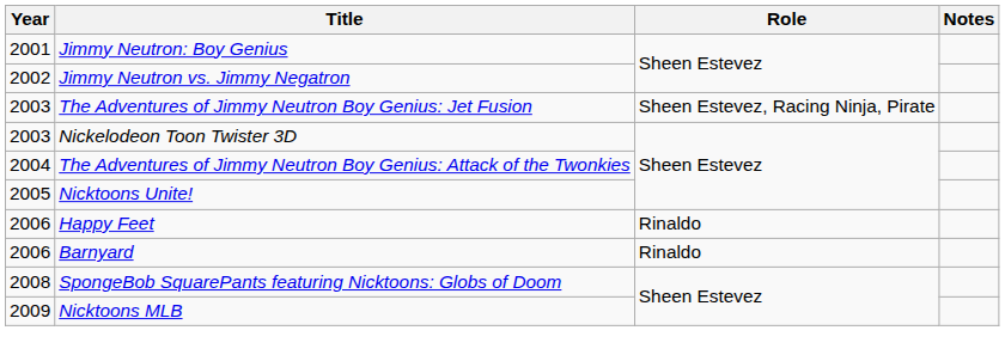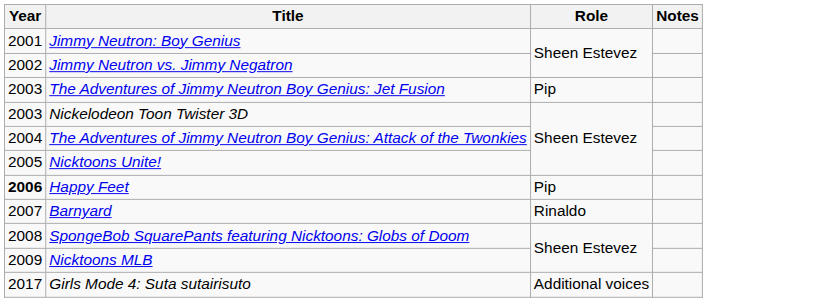 <table class="wikitable">
 <tr>
 <th>Year</th>
 <th>Title</th>
 <th>Role</th>
 <th>Notes</th>
 </tr>
 <tr>
 <td>2001</td>
 <td><em><a href='#'>Jimmy Neutron: Boy Genius</a></em></td>
 <td rowspan=2>Sheen Estevez</td>
 <td></td>
 </tr>
 <tr>
 <td>2002</td>
 <td><em><a href='#'>Jimmy Neutron vs. Jimmy Negatron</a></em></td>
 <td></td>
 </tr>
 <tr>
 <td>2003</td>
 <td><em><a href='#'>The Adventures of Jimmy Neutron Boy Genius: Jet Fusion</a></em></td>
-<td>Sheen Estevez, Racing Ninja, Pirate</td>
+<td>Pip</td>
 <td></td>
 </tr>
 <tr>
 <td>2003</td>
 <td><em>Nickelodeon Toon Twister 3D</em></td>
 <td rowspan=3>Sheen Estevez</td>
 <td></td>
 </tr>
 <tr>
 <td>2004</td>
 <td><em><a href='#'>The Adventures of Jimmy Neutron Boy Genius: Attack of the Twonkies</a></em></td>
 <td></td>
 </tr>
 <tr>
 <td>2005</td>
 <td><em><a href='#'>Nicktoons Unite!</a></em></td>
 <td></td>
 </tr>
 <tr>
-<td>2006</td>
+<td><strong>2006</strong></td>
 <td><em><a href='#'>Happy Feet</a></em></td>
-<td>Rinaldo</td>
+<td>Pip</td>
 <td></td>
 </tr>
 <tr>
-<td>2006</td>
+<td>2007</td>
 <td><em><a href='#'>Barnyard</a></em></td>
 <td>Rinaldo</td>
 <td></td>
 </tr>
 <tr>
 <td>2008</td>
 <td><em><a href='#'>SpongeBob SquarePants featuring Nicktoons: Globs of Doom</a></em></td>
 <td rowspan=2>Sheen Estevez</td>
 <td></td>
 </tr>
 <tr>
 <td>2009</td>
 <td><em><a href='#'>Nicktoons MLB</a></em></td>
 <td></td>
 </tr>
+<tr>
+<td>2017</td>
+<td><em>Girls Mode 4: Suta sutairisuto</em></td>
+<td>Additional voices</td>
+<td></td>
+</tr>
 </table>
